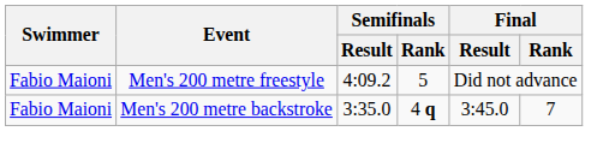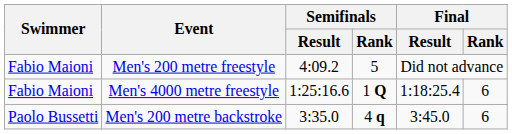 <table class=wikitable>
 <tr>
 <th rowspan=2>Swimmer</th>
 <th rowspan=2>Event</th>
 <th colspan=2>Semifinals</th>
 <th colspan=2>Final</th>
 </tr>
 <tr>
 <th>Result</th>
 <th>Rank</th>
 <th>Result</th>
 <th>Rank</th>
 </tr>
 <tr align=center>
 <td align=left><a href='#'>Fabio Maioni</a></td>
 <td><a href='#'>Men's 200 metre freestyle</a></td>
 <td>4:09.2</td>
 <td>5</td>
 <td colspan=2>Did not advance</td>
 </tr>
 <tr align=center>
 <td align=left><a href='#'>Fabio Maioni</a></td>
+<td><a href='#'>Men's 4000 metre freestyle</a></td>
+<td>1:25:16.6</td>
+<td>1 <strong>Q</strong></td>
+<td>1:18:25.4</td>
+<td>6</td>
+</tr>
+<tr align=center>
+<td align=left><a href='#'>Paolo Bussetti</a></td>
 <td><a href='#'>Men's 200 metre backstroke</a></td>
 <td>3:35.0</td>
 <td>4 <strong>q</strong></td>
 <td>3:45.0</td>
-<td>7</td>
+<td>6</td>
 </tr>
 </table>
